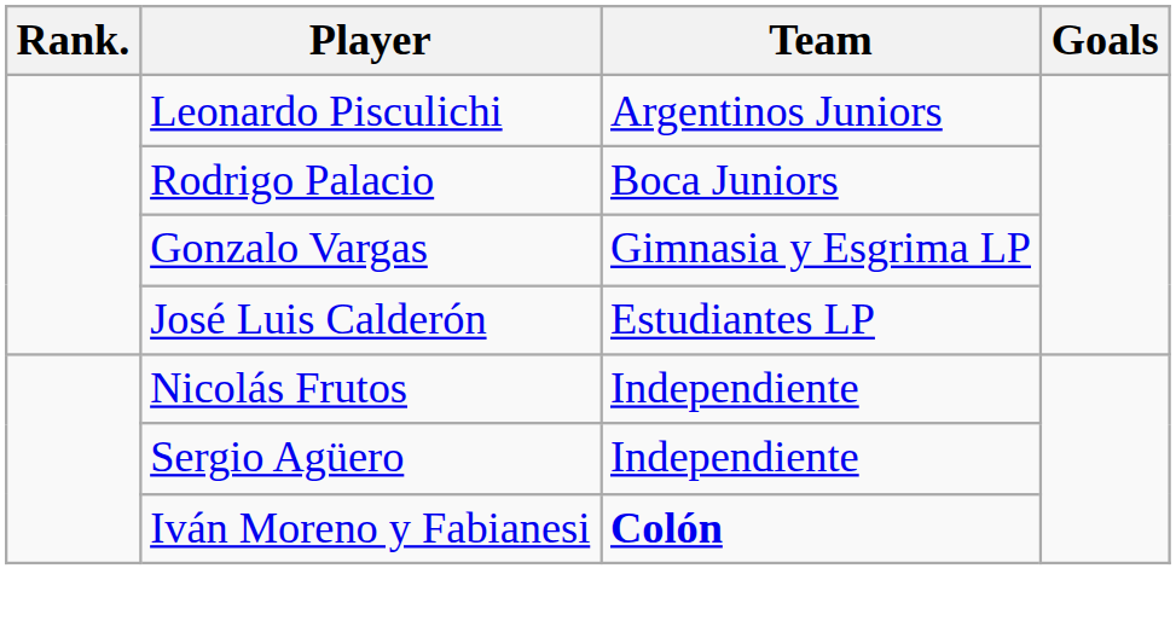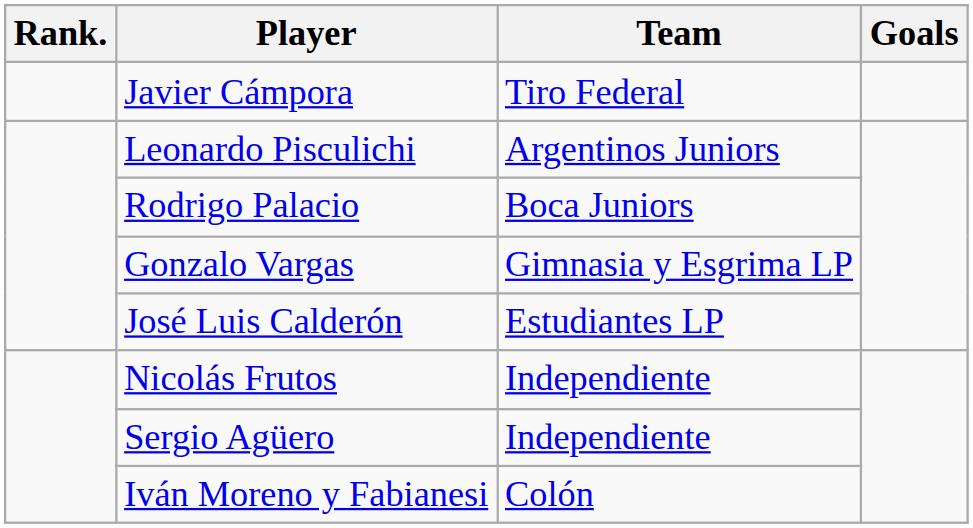 <table class="wikitable" style="text-align:">
 <tr>
 <th>Rank.</th>
 <th>Player</th>
 <th>Team</th>
 <th>Goals</th>
+</tr>
+<tr>
+<td></td>
+<td> <a href='#'>Javier Cámpora</a></td>
+<td><a href='#'>Tiro Federal</a></td>
+<td></td>
 </tr>
 <tr>
 <td rowspan=4></td>
 <td> <a href='#'>Leonardo Pisculichi</a></td>
 <td><a href='#'>Argentinos Juniors</a></td>
 <td rowspan=4></td>
 </tr>
 <tr>
 <td> <a href='#'>Rodrigo Palacio</a></td>
 <td><a href='#'>Boca Juniors</a></td>
 </tr>
 <tr>
 <td> <a href='#'>Gonzalo Vargas</a></td>
 <td><a href='#'>Gimnasia y Esgrima LP</a></td>
 </tr>
 <tr>
 <td> <a href='#'>José Luis Calderón</a></td>
 <td><a href='#'>Estudiantes LP</a></td>
 </tr>
 <tr>
 <td rowspan=3></td>
 <td> <a href='#'>Nicolás Frutos</a></td>
 <td><a href='#'>Independiente</a></td>
 <td rowspan=3></td>
 </tr>
 <tr>
 <td> <a href='#'>Sergio Agüero</a></td>
 <td><a href='#'>Independiente</a></td>
 </tr>
 <tr>
 <td> <a href='#'>Iván Moreno y Fabianesi</a></td>
-<td><strong><a href='#'>Colón</a></strong></td>
+<td><a href='#'>Colón</a></td>
 </tr>
 </table>
